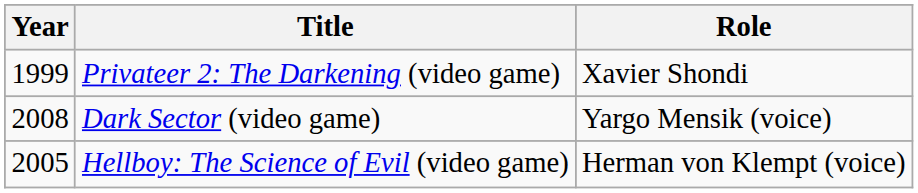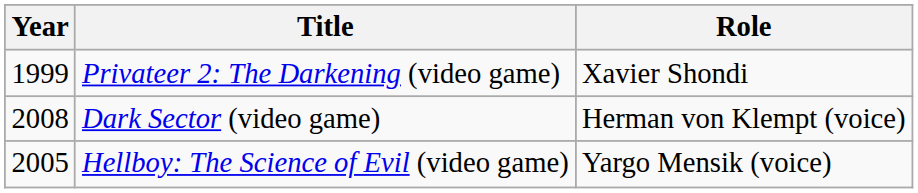 <table class="wikitable sortable">
 <tr>
 <th>Year</th>
 <th>Title</th>
 <th>Role</th>
 </tr>
 <tr>
 <td>1999</td>
 <td><em><a href='#'>Privateer 2: The Darkening</a></em> (video game)</td>
 <td>Xavier Shondi</td>
 </tr>
 <tr>
 <td>2008</td>
 <td><em><a href='#'>Dark Sector</a></em> (video game)</td>
-<td>Yargo Mensik (voice)</td>
+<td>Herman von Klempt (voice)</td>
 </tr>
 <tr>
 <td>2005</td>
 <td><em><a href='#'>Hellboy: The Science of Evil</a></em> (video game)</td>
-<td>Herman von Klempt (voice)</td>
+<td>Yargo Mensik (voice)</td>
 </tr>
 </table>
